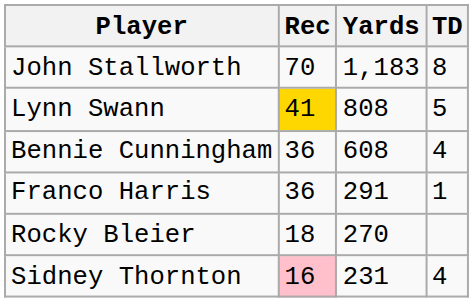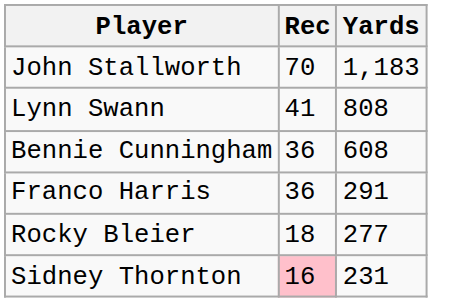 <table class="wikitable">
 <tr>
 <th>Player</th>
 <th>Rec</th>
 <th>Yards</th>
-<th>TD</th>
 </tr>
 <tr>
 <td>John Stallworth</td>
 <td>70</td>
 <td>1,183</td>
-<td>8</td>
 </tr>
 <tr>
 <td>Lynn Swann</td>
-<td style="background: gold;">41</td>
+<td>41</td>
 <td>808</td>
-<td>5</td>
 </tr>
 <tr>
 <td>Bennie Cunningham</td>
 <td>36</td>
 <td>608</td>
-<td>4</td>
 </tr>
 <tr>
 <td>Franco Harris</td>
 <td>36</td>
 <td>291</td>
-<td>1</td>
 </tr>
 <tr>
 <td>Rocky Bleier</td>
 <td>18</td>
-<td>270</td>
-<td></td>
+<td>277</td>
 </tr>
 <tr>
 <td>Sidney Thornton</td>
 <td style="background: pink;">16</td>
 <td>231</td>
-<td>4</td>
 </tr>
 </table>
